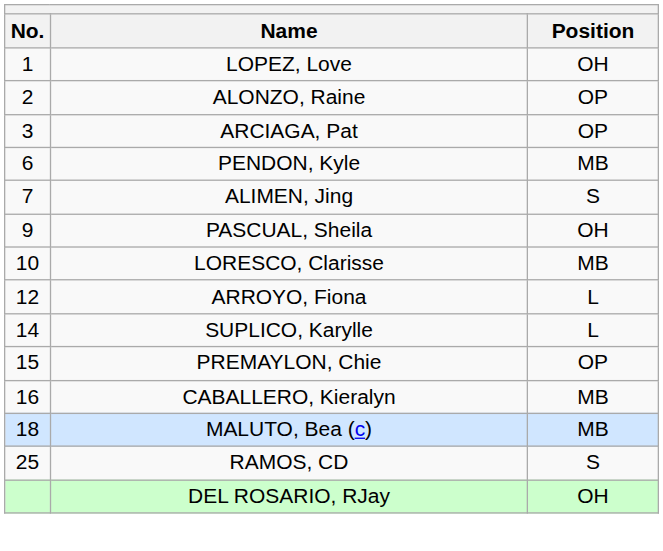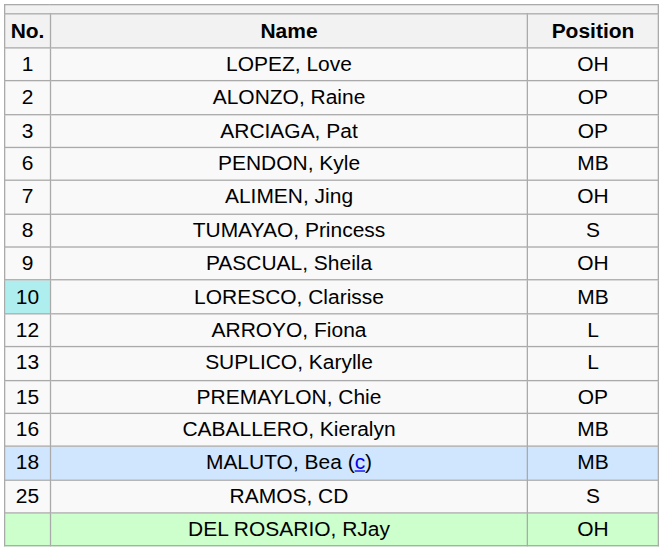 <table class="wikitable mw-collapsible mw-collapsed" style="text-align:center; width:500px; border:none">
 <tr>
 <th style="text-align:center" colspan="3"></th>
 </tr>
 <tr>
 <th style="width:7%">No.</th>
 <th>Name</th>
 <th style="width:20%">Position</th>
 </tr>
 <tr>
 <td>1</td>
 <td>LOPEZ, Love</td>
 <td>OH</td>
 </tr>
 <tr>
 <td>2</td>
 <td>ALONZO, Raine</td>
 <td>OP</td>
 </tr>
 <tr>
 <td>3</td>
 <td>ARCIAGA, Pat</td>
 <td>OP</td>
 </tr>
 <tr>
 <td>6</td>
 <td>PENDON, Kyle</td>
 <td>MB</td>
 </tr>
 <tr>
 <td>7</td>
 <td>ALIMEN, Jing</td>
+<td>OH</td>
+</tr>
+<tr>
+<td>8</td>
+<td>TUMAYAO, Princess</td>
 <td>S</td>
 </tr>
 <tr>
 <td>9</td>
 <td>PASCUAL, Sheila</td>
 <td>OH</td>
 </tr>
 <tr>
-<td>10</td>
+<td style="background: paleturquoise;">10</td>
 <td>LORESCO, Clarisse</td>
 <td>MB</td>
 </tr>
 <tr>
 <td>12</td>
 <td>ARROYO, Fiona</td>
 <td>L</td>
 </tr>
 <tr>
-<td>14</td>
+<td>13</td>
 <td>SUPLICO, Karylle</td>
 <td>L</td>
 </tr>
 <tr>
 <td>15</td>
 <td>PREMAYLON, Chie</td>
 <td>OP</td>
 </tr>
 <tr>
 <td>16</td>
 <td>CABALLERO, Kieralyn</td>
 <td>MB</td>
 </tr>
 <tr bgcolor=#D0E6FF>
 <td>18</td>
 <td>MALUTO, Bea (<a href='#'>c</a>)</td>
 <td>MB</td>
 </tr>
 <tr>
 <td>25</td>
 <td>RAMOS, CD</td>
 <td>S</td>
 </tr>
 <tr bgcolor=#CCFFCC>
 <td></td>
 <td>DEL ROSARIO, RJay</td>
 <td>OH</td>
 </tr>
 </table>
